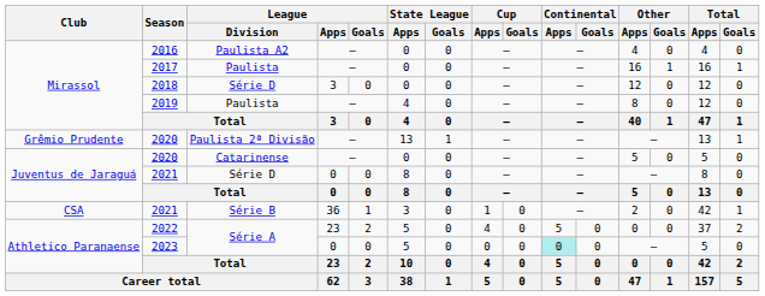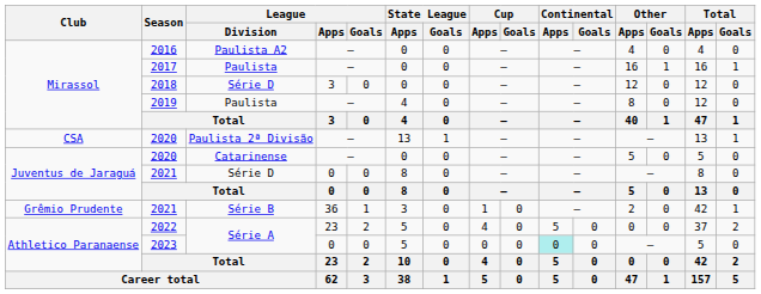 <table class="wikitable" style="text-align: center;">
 <tr>
 <th rowspan="2">Club</th>
 <th rowspan="2">Season</th>
 <th colspan="3">League</th>
 <th colspan="2">State League</th>
 <th colspan="2">Cup</th>
 <th colspan="2">Continental</th>
 <th colspan="2">Other</th>
 <th colspan="2">Total</th>
 </tr>
 <tr>
 <th>Division</th>
 <th>Apps</th>
 <th>Goals</th>
 <th>Apps</th>
 <th>Goals</th>
 <th>Apps</th>
 <th>Goals</th>
 <th>Apps</th>
 <th>Goals</th>
 <th>Apps</th>
 <th>Goals</th>
 <th>Apps</th>
 <th>Goals</th>
 </tr>
 <tr>
 <td rowspan="5" valign="center"><a href='#'>Mirassol</a></td>
 <td><a href='#'>2016</a></td>
 <td><a href='#'>Paulista A2</a></td>
 <td colspan="2">—</td>
 <td>0</td>
 <td>0</td>
 <td colspan="2">—</td>
 <td colspan="2">—</td>
 <td>4</td>
 <td>0</td>
 <td>4</td>
 <td>0</td>
 </tr>
 <tr>
 <td><a href='#'>2017</a></td>
 <td><a href='#'>Paulista</a></td>
 <td colspan="2">—</td>
 <td>0</td>
 <td>0</td>
 <td colspan="2">—</td>
 <td colspan="2">—</td>
 <td>16</td>
 <td>1</td>
 <td>16</td>
 <td>1</td>
 </tr>
 <tr>
 <td><a href='#'>2018</a></td>
 <td><a href='#'>Série D</a></td>
 <td>3</td>
 <td>0</td>
 <td>0</td>
 <td>0</td>
 <td colspan="2">—</td>
 <td colspan="2">—</td>
 <td>12</td>
 <td>0</td>
 <td>12</td>
 <td>0</td>
 </tr>
 <tr>
 <td><a href='#'>2019</a></td>
 <td>Paulista</td>
 <td colspan="2">—</td>
 <td>4</td>
 <td>0</td>
 <td colspan="2">—</td>
 <td colspan="2">—</td>
 <td>8</td>
 <td>0</td>
 <td>12</td>
 <td>0</td>
 </tr>
 <tr>
 <th colspan="2">Total</th>
 <th>3</th>
 <th>0</th>
 <th>4</th>
 <th>0</th>
 <th colspan="2">—</th>
 <th colspan="2">—</th>
 <th>40</th>
 <th>1</th>
 <th>47</th>
 <th>1</th>
 </tr>
 <tr>
-<td valign="center"><a href='#'>Grêmio Prudente</a></td>
+<td valign="center"><a href='#'>CSA</a></td>
 <td><a href='#'>2020</a></td>
 <td><a href='#'>Paulista 2ª Divisão</a></td>
 <td colspan="2">—</td>
 <td>13</td>
 <td>1</td>
 <td colspan="2">—</td>
 <td colspan="2">—</td>
 <td colspan="2">—</td>
 <td>13</td>
 <td>1</td>
 </tr>
 <tr>
 <td rowspan="3" valign="center"><a href='#'>Juventus de Jaraguá</a></td>
 <td><a href='#'>2020</a></td>
 <td><a href='#'>Catarinense</a></td>
 <td colspan="2">—</td>
 <td>0</td>
 <td>0</td>
 <td colspan="2">—</td>
 <td colspan="2">—</td>
 <td>5</td>
 <td>0</td>
 <td>5</td>
 <td>0</td>
 </tr>
 <tr>
 <td><a href='#'>2021</a></td>
 <td>Série D</td>
 <td>0</td>
 <td>0</td>
 <td>8</td>
 <td>0</td>
 <td colspan="2">—</td>
 <td colspan="2">—</td>
 <td colspan="2">—</td>
 <td>8</td>
 <td>0</td>
 </tr>
 <tr>
 <th colspan="2">Total</th>
 <th>0</th>
 <th>0</th>
 <th>8</th>
 <th>0</th>
 <th colspan="2">—</th>
 <th colspan="2">—</th>
 <th>5</th>
 <th>0</th>
 <th>13</th>
 <th>0</th>
 </tr>
 <tr>
-<td valign="center"><a href='#'>CSA</a></td>
+<td valign="center"><a href='#'>Grêmio Prudente</a></td>
 <td><a href='#'>2021</a></td>
 <td><a href='#'>Série B</a></td>
 <td>36</td>
 <td>1</td>
 <td>3</td>
 <td>0</td>
 <td>1</td>
 <td>0</td>
 <td colspan="2">—</td>
 <td>2</td>
 <td>0</td>
 <td>42</td>
 <td>1</td>
 </tr>
 <tr>
 <td rowspan="3" valign="center"><a href='#'>Athletico Paranaense</a></td>
 <td><a href='#'>2022</a></td>
 <td rowspan="2"><a href='#'>Série A</a></td>
 <td>23</td>
 <td>2</td>
 <td>5</td>
 <td>0</td>
 <td>4</td>
 <td>0</td>
 <td>5</td>
 <td>0</td>
 <td>0</td>
 <td>0</td>
 <td>37</td>
 <td>2</td>
 </tr>
 <tr>
 <td><a href='#'>2023</a></td>
 <td>0</td>
 <td>0</td>
 <td>5</td>
 <td>0</td>
 <td>0</td>
 <td>0</td>
 <td style="background: paleturquoise;">0</td>
 <td>0</td>
 <td colspan="2">—</td>
 <td>5</td>
 <td>0</td>
 </tr>
 <tr>
 <th colspan="2">Total</th>
 <th>23</th>
 <th>2</th>
 <th>10</th>
 <th>0</th>
 <th>4</th>
 <th>0</th>
 <th>5</th>
 <th>0</th>
 <th>0</th>
 <th>0</th>
 <th>42</th>
 <th>2</th>
 </tr>
 <tr>
 <th colspan="3"><strong>Career total</strong></th>
 <th>62</th>
 <th>3</th>
 <th>38</th>
 <th>1</th>
 <th>5</th>
 <th>0</th>
 <th>5</th>
 <th>0</th>
 <th>47</th>
 <th>1</th>
 <th>157</th>
 <th>5</th>
 </tr>
 </table>
